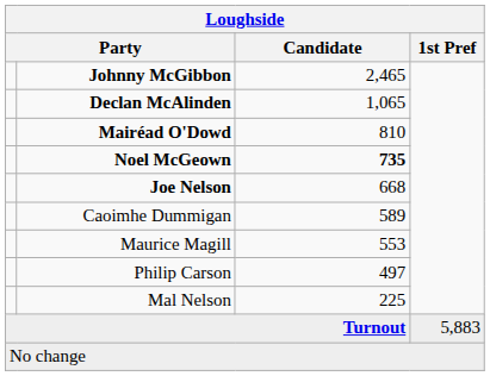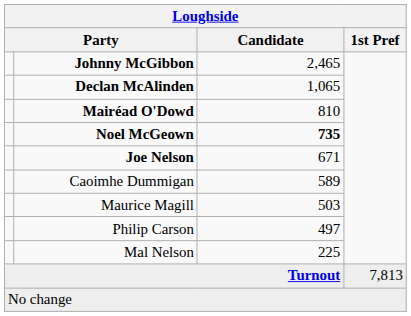 <table class="wikitable">
 <tr>
 <th colspan="4" align="center"><a href='#'>Loughside</a></th>
 </tr>
 <tr>
 <th colspan="2" align="center" width=200>Party</th>
 <th width=150>Candidate</th>
 <th width=60>1st Pref</th>
 </tr>
 <tr>
 <td></td>
 <td align="right"><strong>Johnny McGibbon</strong></td>
 <td align="right">2,465</td>
 </tr>
 <tr>
 <td></td>
 <td align="right"><strong>Declan McAlinden</strong></td>
 <td align="right">1,065</td>
 </tr>
 <tr>
 <td></td>
 <td align="right"><strong>Mairéad O'Dowd</strong></td>
 <td align="right">810</td>
 </tr>
 <tr>
 <td></td>
 <td align="right"><strong>Noel McGeown</strong></td>
 <td align="right"><strong>735</strong></td>
 </tr>
 <tr>
 <td></td>
 <td align="right"><strong>Joe Nelson</strong></td>
-<td align="right">668</td>
+<td align="right">671</td>
 </tr>
 <tr>
 <td></td>
 <td align="right">Caoimhe Dummigan</td>
 <td align="right">589</td>
 </tr>
 <tr>
 <td></td>
 <td align="right">Maurice Magill</td>
-<td align="right">553</td>
+<td align="right">503</td>
 </tr>
 <tr>
 <td></td>
 <td align="right">Philip Carson</td>
 <td align="right">497</td>
 </tr>
 <tr>
 <td></td>
 <td align="right">Mal Nelson</td>
 <td align="right">225</td>
 </tr>
 <tr bgcolor="EEEEEE">
 <td colspan=3 align="right"><strong><a href='#'>Turnout</a></strong></td>
-<td align="right">5,883</td>
+<td align="right">7,813</td>
 </tr>
 <tr>
 <td colspan=4 bgcolor="EEEEEE">No change</td>
 </tr>
 </table>
